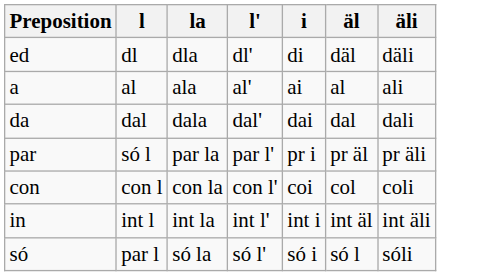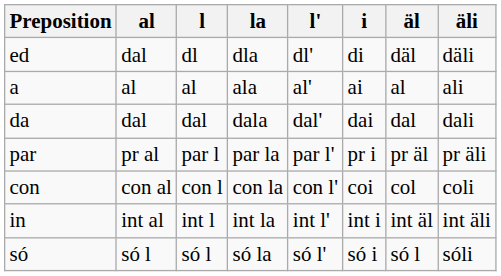 <table class="wikitable">
 <tr>
 <th>Preposition</th>
+<th>al</th>
 <th>l</th>
 <th>la</th>
 <th>l'</th>
 <th>i</th>
 <th>äl</th>
 <th>äli</th>
 </tr>
 <tr>
 <td>ed</td>
+<td>dal</td>
 <td>dl</td>
 <td>dla</td>
 <td>dl'</td>
 <td>di</td>
 <td>däl</td>
 <td>däli</td>
 </tr>
 <tr>
 <td>a</td>
 <td>al</td>
+<td>al</td>
 <td>ala</td>
 <td>al'</td>
 <td>ai</td>
 <td>al</td>
 <td>ali</td>
 </tr>
 <tr>
 <td>da</td>
 <td>dal</td>
+<td>dal</td>
 <td>dala</td>
 <td>dal'</td>
 <td>dai</td>
 <td>dal</td>
 <td>dali</td>
 </tr>
 <tr>
 <td>par</td>
-<td>só l</td>
+<td>pr al</td>
+<td>par l</td>
 <td>par la</td>
 <td>par l'</td>
 <td>pr i</td>
 <td>pr äl</td>
 <td>pr äli</td>
 </tr>
 <tr>
 <td>con</td>
+<td>con al</td>
 <td>con l</td>
 <td>con la</td>
 <td>con l'</td>
 <td>coi</td>
 <td>col</td>
 <td>coli</td>
 </tr>
 <tr>
 <td>in</td>
+<td>int al</td>
 <td>int l</td>
 <td>int la</td>
 <td>int l'</td>
 <td>int i</td>
 <td>int äl</td>
 <td>int äli</td>
 </tr>
 <tr>
 <td>só</td>
-<td>par l</td>
+<td>só l</td>
+<td>só l</td>
 <td>só la</td>
 <td>só l'</td>
 <td>só i</td>
 <td>só l</td>
 <td>sóli</td>
 </tr>
 </table>
